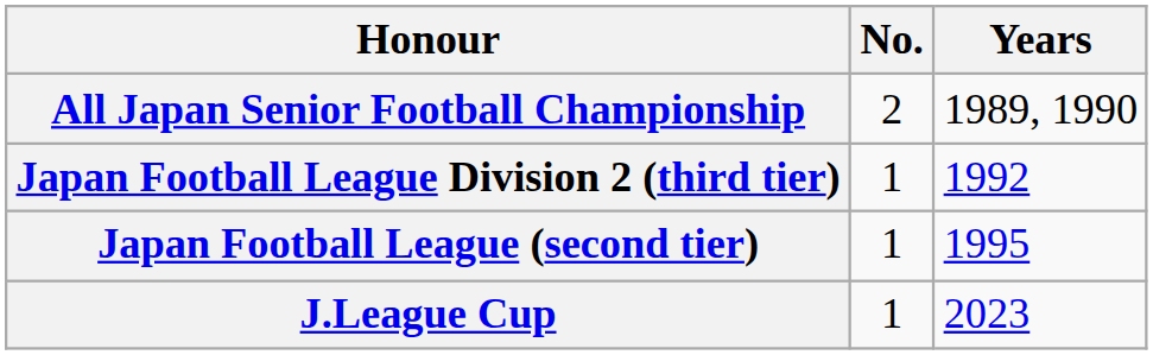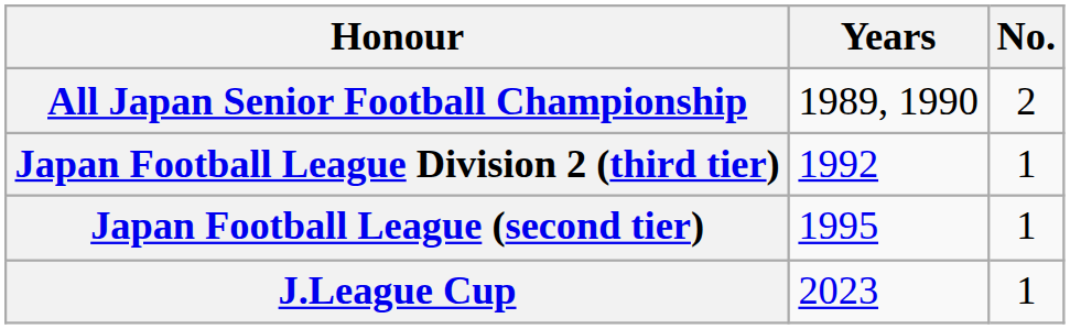 <table class="wikitable plainrowheaders">
 <tr>
 <th scope=col>Honour</th>
+<th scope=col>Years</th>
 <th scope=col>No.</th>
-<th scope=col>Years</th>
 </tr>
 <tr>
 <th scope=row><a href='#'>All Japan Senior Football Championship</a></th>
+<td>1989, 1990</td>
 <td align="center">2</td>
-<td>1989, 1990</td>
 </tr>
 <tr>
 <th scope=row><a href='#'>Japan Football League</a> Division 2 (<a href='#'>third tier</a>)</th>
+<td><a href='#'>1992</a></td>
 <td align="center">1</td>
-<td><a href='#'>1992</a></td>
 </tr>
 <tr>
 <th scope=row><a href='#'>Japan Football League</a> (<a href='#'>second tier</a>)</th>
+<td><a href='#'>1995</a></td>
 <td align="center">1</td>
-<td><a href='#'>1995</a></td>
 </tr>
 <tr>
 <th scope=row><a href='#'>J.League Cup</a></th>
+<td><a href='#'>2023</a></td>
 <td align="center">1</td>
-<td><a href='#'>2023</a></td>
 </tr>
 </table>
